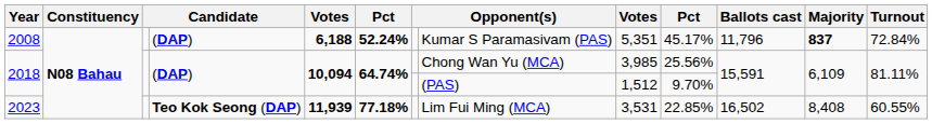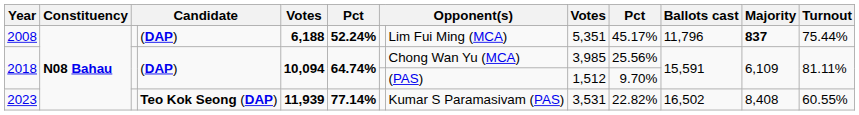 <table class="wikitable" style="margin:0.5em ; font-size:95%">
 <tr>
 <th>Year</th>
 <th>Constituency</th>
 <th colspan=2>Candidate</th>
 <th>Votes</th>
 <th>Pct</th>
 <th colspan=2>Opponent(s)</th>
 <th>Votes</th>
 <th>Pct</th>
 <th>Ballots cast</th>
 <th>Majority</th>
 <th>Turnout</th>
 </tr>
 <tr>
 <td><a href='#'>2008</a></td>
 <td rowspan=4><strong>N08 <a href='#'>Bahau</a></strong></td>
 <td></td>
 <td> (<strong><a href='#'>DAP</a></strong>)</td>
 <td align="right"><strong>6,188</strong></td>
 <td><strong>52.24%</strong></td>
 <td></td>
-<td>Kumar S Paramasivam (<a href='#'>PAS</a>)</td>
+<td>Lim Fui Ming (<a href='#'>MCA</a>)</td>
 <td align="right">5,351</td>
 <td>45.17%</td>
 <td>11,796</td>
 <td><strong>837</strong></td>
-<td>72.84%</td>
+<td>75.44%</td>
 </tr>
 <tr>
 <td rowspan=2><a href='#'>2018</a></td>
 <td rowspan=2 ></td>
 <td rowspan=2><strong></strong> (<a href='#'><strong>DAP</strong></a>)</td>
 <td rowspan=2 align="right"><strong>10,094</strong></td>
 <td rowspan=2><strong>64.74%</strong></td>
 <td></td>
 <td>Chong Wan Yu (<a href='#'>MCA</a>)</td>
 <td align="right">3,985</td>
 <td>25.56%</td>
 <td rowspan=2>15,591</td>
 <td rowspan=2>6,109</td>
 <td rowspan=2>81.11%</td>
 </tr>
 <tr>
 <td></td>
 <td> (<a href='#'>PAS</a>)</td>
 <td align="right">1,512</td>
 <td align="right">9.70%</td>
 </tr>
 <tr>
 <td><a href='#'>2023</a></td>
 <td></td>
 <td><strong>Teo Kok Seong</strong> (<a href='#'><strong>DAP</strong></a>)</td>
 <td align=right><strong>11,939</strong></td>
-<td><strong>77.18%</strong></td>
+<td><strong>77.14%</strong></td>
 <td bgcolor=></td>
-<td>Lim Fui Ming (<a href='#'>MCA</a>)</td>
+<td>Kumar S Paramasivam (<a href='#'>PAS</a>)</td>
 <td align=right>3,531</td>
-<td>22.85%</td>
+<td>22.82%</td>
 <td>16,502</td>
 <td>8,408</td>
 <td>60.55%</td>
 </tr>
 </table>
